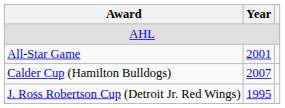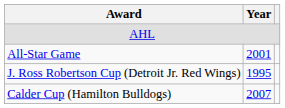 <table class="wikitable">
 <tr>
 <th>Award</th>
 <th>Year</th>
 <th></th>
 </tr>
 <tr ALIGN="center" bgcolor="#e0e0e0">
 <td colspan="3"><a href='#'>AHL</a></td>
 </tr>
 <tr>
 <td><a href='#'>All-Star Game</a></td>
 <td><a href='#'>2001</a></td>
 <td></td>
 </tr>
 <tr>
+<td><a href='#'>J. Ross Robertson Cup</a> (Detroit Jr. Red Wings)</td>
+<td><a href='#'>1995</a></td>
+<td></td>
+</tr>
+<tr>
 <td><a href='#'>Calder Cup</a> (Hamilton Bulldogs)</td>
 <td><a href='#'>2007</a></td>
 <td></td>
 </tr>
-<tr>
-<td><a href='#'>J. Ross Robertson Cup</a> (Detroit Jr. Red Wings)</td>
-<td><a href='#'>1995</a></td>
-<td></td>
-</tr>
 </table>
